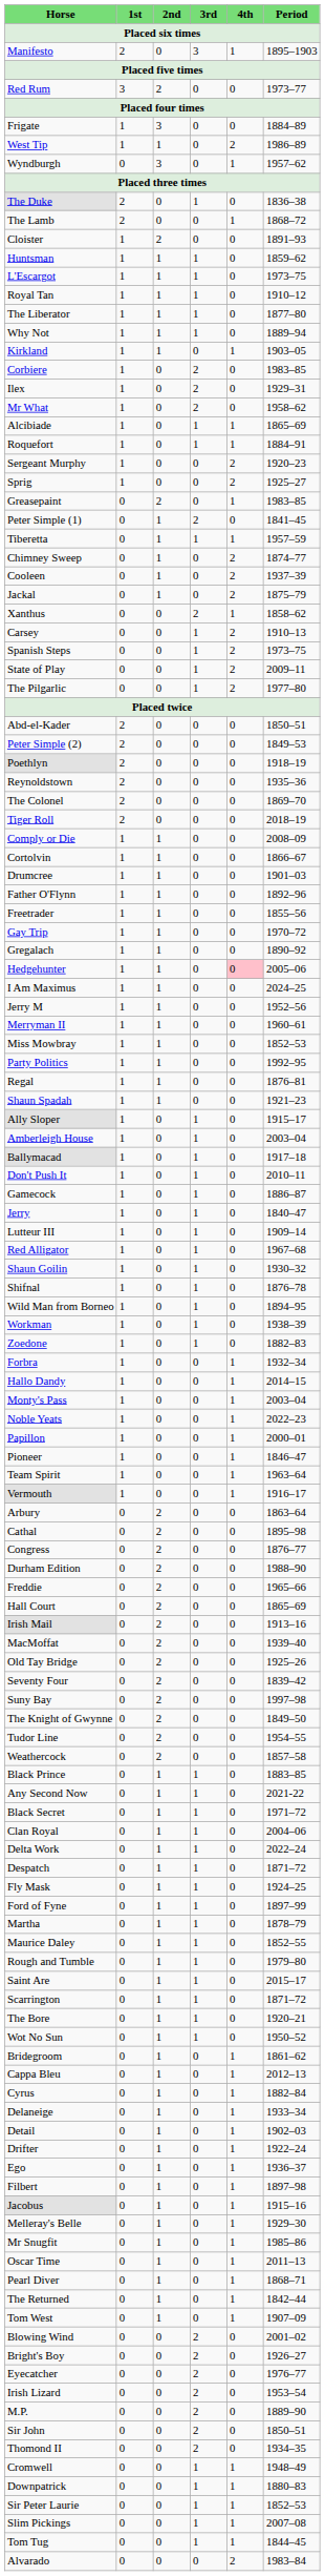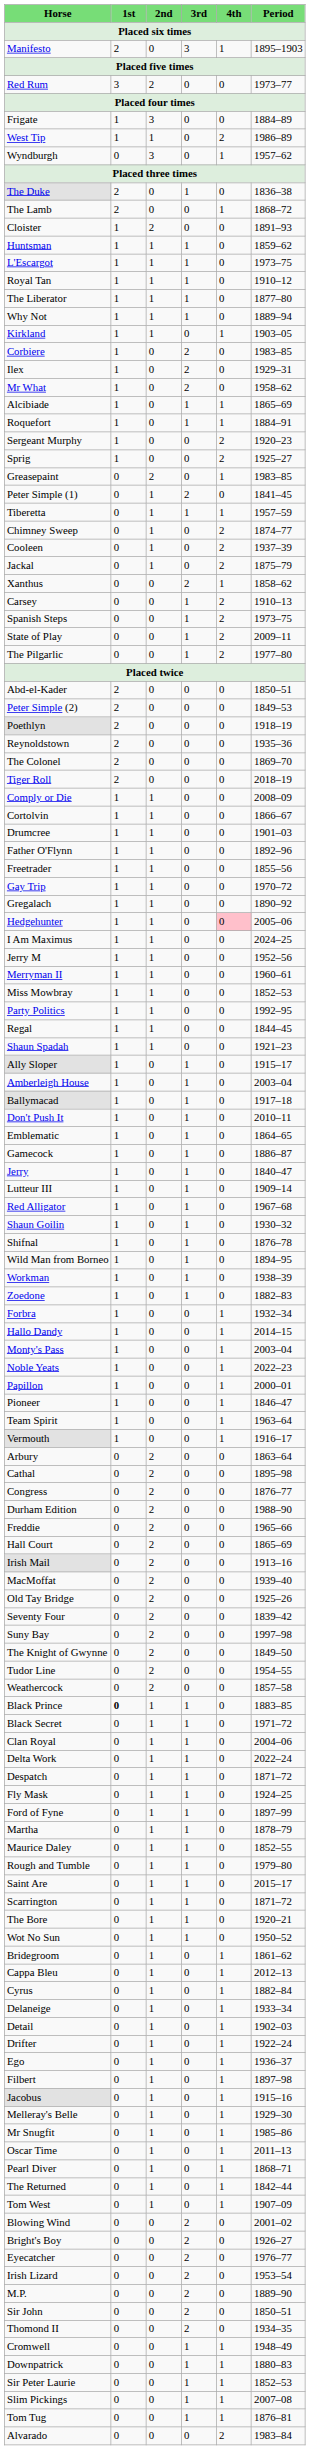 <table class="wikitable" style="font-size:90%">
 <tr style="background:#7d7; text-align:center;">
 <td><strong>Horse</strong></td>
 <td style="width:40px;"><strong>1st</strong></td>
 <td style="width:40px;"><strong>2nd</strong></td>
 <td style="width:40px;"><strong>3rd</strong></td>
 <td style="width:40px;"><strong>4th</strong></td>
 <td><strong>Period</strong></td>
 </tr>
 <tr style="background:#ded; text-align:center;">
 <td colspan=6><strong>Placed six times</strong></td>
 </tr>
 <tr>
 <td><a href='#'>Manifesto</a></td>
 <td>2</td>
 <td>0</td>
 <td>3</td>
 <td>1</td>
 <td>1895–1903</td>
 </tr>
 <tr style="background:#ded; text-align:center;">
 <td colspan=6><strong>Placed five times</strong></td>
 </tr>
 <tr>
 <td><a href='#'>Red Rum</a></td>
 <td>3</td>
 <td>2</td>
 <td>0</td>
 <td>0</td>
 <td>1973–77</td>
 </tr>
 <tr style="background:#ded; text-align:center;">
 <td colspan=6><strong>Placed four times</strong></td>
 </tr>
 <tr>
 <td>Frigate</td>
 <td>1</td>
 <td>3</td>
 <td>0</td>
 <td>0</td>
 <td>1884–89</td>
 </tr>
 <tr>
 <td><a href='#'>West Tip</a></td>
 <td>1</td>
 <td>1</td>
 <td>0</td>
 <td>2</td>
 <td>1986–89</td>
 </tr>
 <tr>
 <td>Wyndburgh</td>
 <td>0</td>
 <td>3</td>
 <td>0</td>
 <td>1</td>
 <td>1957–62</td>
 </tr>
 <tr style="background:#ded; text-align:center;">
 <td colspan=6><strong>Placed three times</strong></td>
 </tr>
 <tr>
 <td style="background:#e2e2e2;"><a href='#'>The Duke</a></td>
 <td>2</td>
 <td>0</td>
 <td>1</td>
 <td>0</td>
 <td>1836–38</td>
 </tr>
 <tr>
 <td>The Lamb</td>
 <td>2</td>
 <td>0</td>
 <td>0</td>
 <td>1</td>
 <td>1868–72</td>
 </tr>
 <tr>
 <td>Cloister</td>
 <td>1</td>
 <td>2</td>
 <td>0</td>
 <td>0</td>
 <td>1891–93</td>
 </tr>
 <tr>
 <td><a href='#'>Huntsman</a></td>
 <td>1</td>
 <td>1</td>
 <td>1</td>
 <td>0</td>
 <td>1859–62</td>
 </tr>
 <tr>
 <td><a href='#'>L'Escargot</a></td>
 <td>1</td>
 <td>1</td>
 <td>1</td>
 <td>0</td>
 <td>1973–75</td>
 </tr>
 <tr>
 <td>Royal Tan</td>
 <td>1</td>
 <td>1</td>
 <td>1</td>
 <td>0</td>
 <td>1910–12</td>
 </tr>
 <tr>
 <td>The Liberator</td>
 <td>1</td>
 <td>1</td>
 <td>1</td>
 <td>0</td>
 <td>1877–80</td>
 </tr>
 <tr>
 <td>Why Not</td>
 <td>1</td>
 <td>1</td>
 <td>1</td>
 <td>0</td>
 <td>1889–94</td>
 </tr>
 <tr>
 <td><a href='#'>Kirkland</a></td>
 <td>1</td>
 <td>1</td>
 <td>0</td>
 <td>1</td>
 <td>1903–05</td>
 </tr>
 <tr>
 <td><a href='#'>Corbiere</a></td>
 <td>1</td>
 <td>0</td>
 <td>2</td>
 <td>0</td>
 <td>1983–85</td>
 </tr>
 <tr>
 <td>Ilex</td>
 <td>1</td>
 <td>0</td>
 <td>2</td>
 <td>0</td>
 <td>1929–31</td>
 </tr>
 <tr>
 <td><a href='#'>Mr What</a></td>
 <td>1</td>
 <td>0</td>
 <td>2</td>
 <td>0</td>
 <td>1958–62</td>
 </tr>
 <tr>
 <td>Alcibiade</td>
 <td>1</td>
 <td>0</td>
 <td>1</td>
 <td>1</td>
 <td>1865–69</td>
 </tr>
 <tr>
 <td>Roquefort</td>
 <td>1</td>
 <td>0</td>
 <td>1</td>
 <td>1</td>
 <td>1884–91</td>
 </tr>
 <tr>
 <td>Sergeant Murphy</td>
 <td>1</td>
 <td>0</td>
 <td>0</td>
 <td>2</td>
 <td>1920–23</td>
 </tr>
 <tr>
 <td>Sprig</td>
 <td>1</td>
 <td>0</td>
 <td>0</td>
 <td>2</td>
 <td>1925–27</td>
 </tr>
 <tr>
 <td>Greasepaint</td>
 <td>0</td>
 <td>2</td>
 <td>0</td>
 <td>1</td>
 <td>1983–85</td>
 </tr>
 <tr>
 <td>Peter Simple <span>(1)</span></td>
 <td>0</td>
 <td>1</td>
 <td>2</td>
 <td>0</td>
 <td>1841–45</td>
 </tr>
 <tr>
 <td>Tiberetta</td>
 <td>0</td>
 <td>1</td>
 <td>1</td>
 <td>1</td>
 <td>1957–59</td>
 </tr>
 <tr>
 <td>Chimney Sweep</td>
 <td>0</td>
 <td>1</td>
 <td>0</td>
 <td>2</td>
 <td>1874–77</td>
 </tr>
 <tr>
 <td>Cooleen</td>
 <td>0</td>
 <td>1</td>
 <td>0</td>
 <td>2</td>
 <td>1937–39</td>
 </tr>
 <tr>
 <td>Jackal</td>
 <td>0</td>
 <td>1</td>
 <td>0</td>
 <td>2</td>
 <td>1875–79</td>
 </tr>
 <tr>
 <td>Xanthus</td>
 <td>0</td>
 <td>0</td>
 <td>2</td>
 <td>1</td>
 <td>1858–62</td>
 </tr>
 <tr>
 <td>Carsey</td>
 <td>0</td>
 <td>0</td>
 <td>1</td>
 <td>2</td>
 <td>1910–13</td>
 </tr>
 <tr>
 <td>Spanish Steps</td>
 <td>0</td>
 <td>0</td>
 <td>1</td>
 <td>2</td>
 <td>1973–75</td>
 </tr>
 <tr>
 <td>State of Play</td>
 <td>0</td>
 <td>0</td>
 <td>1</td>
 <td>2</td>
 <td>2009–11</td>
 </tr>
 <tr>
 <td>The Pilgarlic</td>
 <td>0</td>
 <td>0</td>
 <td>1</td>
 <td>2</td>
 <td>1977–80</td>
 </tr>
 <tr style="background:#ded; text-align:center;">
 <td colspan=6><strong>Placed twice</strong></td>
 </tr>
 <tr>
 <td>Abd-el-Kader</td>
 <td>2</td>
 <td>0</td>
 <td>0</td>
 <td>0</td>
 <td>1850–51</td>
 </tr>
 <tr>
 <td><a href='#'>Peter Simple</a> <span>(2)</span></td>
 <td>2</td>
 <td>0</td>
 <td>0</td>
 <td>0</td>
 <td>1849–53</td>
 </tr>
 <tr>
 <td style="background:#e2e2e2;">Poethlyn</td>
 <td>2</td>
 <td>0</td>
 <td>0</td>
 <td>0</td>
 <td>1918–19</td>
 </tr>
 <tr>
 <td>Reynoldstown</td>
 <td>2</td>
 <td>0</td>
 <td>0</td>
 <td>0</td>
 <td>1935–36</td>
 </tr>
 <tr>
 <td>The Colonel</td>
 <td>2</td>
 <td>0</td>
 <td>0</td>
 <td>0</td>
 <td>1869–70</td>
 </tr>
 <tr>
 <td><a href='#'>Tiger Roll</a></td>
 <td>2</td>
 <td>0</td>
 <td>0</td>
 <td>0</td>
 <td>2018–19</td>
 </tr>
 <tr>
 <td><a href='#'>Comply or Die</a></td>
 <td>1</td>
 <td>1</td>
 <td>0</td>
 <td>0</td>
 <td>2008–09</td>
 </tr>
 <tr>
 <td>Cortolvin</td>
 <td>1</td>
 <td>1</td>
 <td>0</td>
 <td>0</td>
 <td>1866–67</td>
 </tr>
 <tr>
 <td>Drumcree</td>
 <td>1</td>
 <td>1</td>
 <td>0</td>
 <td>0</td>
 <td>1901–03</td>
 </tr>
 <tr>
 <td>Father O'Flynn</td>
 <td>1</td>
 <td>1</td>
 <td>0</td>
 <td>0</td>
 <td>1892–96</td>
 </tr>
 <tr>
 <td>Freetrader</td>
 <td>1</td>
 <td>1</td>
 <td>0</td>
 <td>0</td>
 <td>1855–56</td>
 </tr>
 <tr>
 <td><a href='#'>Gay Trip</a></td>
 <td>1</td>
 <td>1</td>
 <td>0</td>
 <td>0</td>
 <td>1970–72</td>
 </tr>
 <tr>
 <td>Gregalach</td>
 <td>1</td>
 <td>1</td>
 <td>0</td>
 <td>0</td>
 <td>1890–92</td>
 </tr>
 <tr>
 <td><a href='#'>Hedgehunter</a></td>
 <td>1</td>
 <td>1</td>
 <td>0</td>
 <td style="background: pink;">0</td>
 <td>2005–06</td>
 </tr>
 <tr>
 <td>I Am Maximus</td>
 <td>1</td>
 <td>1</td>
 <td>0</td>
 <td>0</td>
 <td>2024–25</td>
 </tr>
 <tr>
 <td>Jerry M</td>
 <td>1</td>
 <td>1</td>
 <td>0</td>
 <td>0</td>
 <td>1952–56</td>
 </tr>
 <tr>
 <td><a href='#'>Merryman II</a></td>
 <td>1</td>
 <td>1</td>
 <td>0</td>
 <td>0</td>
 <td>1960–61</td>
 </tr>
 <tr>
 <td>Miss Mowbray</td>
 <td>1</td>
 <td>1</td>
 <td>0</td>
 <td>0</td>
 <td>1852–53</td>
 </tr>
 <tr>
 <td><a href='#'>Party Politics</a></td>
 <td>1</td>
 <td>1</td>
 <td>0</td>
 <td>0</td>
 <td>1992–95</td>
 </tr>
 <tr>
 <td>Regal</td>
 <td>1</td>
 <td>1</td>
 <td>0</td>
 <td>0</td>
-<td>1876–81</td>
+<td>1844–45</td>
 </tr>
 <tr>
 <td><a href='#'>Shaun Spadah</a></td>
 <td>1</td>
 <td>1</td>
 <td>0</td>
 <td>0</td>
 <td>1921–23</td>
 </tr>
 <tr>
 <td style="background:#e2e2e2;">Ally Sloper</td>
 <td>1</td>
 <td>0</td>
 <td>1</td>
 <td>0</td>
 <td>1915–17</td>
 </tr>
 <tr>
 <td><a href='#'>Amberleigh House</a></td>
 <td>1</td>
 <td>0</td>
 <td>1</td>
 <td>0</td>
 <td>2003–04</td>
 </tr>
 <tr>
 <td style="background:#e2e2e2;">Ballymacad</td>
 <td>1</td>
 <td>0</td>
 <td>1</td>
 <td>0</td>
 <td>1917–18</td>
 </tr>
 <tr>
 <td><a href='#'>Don't Push It</a></td>
 <td>1</td>
 <td>0</td>
 <td>1</td>
 <td>0</td>
 <td>2010–11</td>
+</tr>
+<tr>
+<td>Emblematic</td>
+<td>1</td>
+<td>0</td>
+<td>1</td>
+<td>0</td>
+<td>1864–65</td>
 </tr>
 <tr>
 <td>Gamecock</td>
 <td>1</td>
 <td>0</td>
 <td>1</td>
 <td>0</td>
 <td>1886–87</td>
 </tr>
 <tr>
 <td><a href='#'>Jerry</a></td>
 <td>1</td>
 <td>0</td>
 <td>1</td>
 <td>0</td>
 <td>1840–47</td>
 </tr>
 <tr>
 <td>Lutteur III</td>
 <td>1</td>
 <td>0</td>
 <td>1</td>
 <td>0</td>
 <td>1909–14</td>
 </tr>
 <tr>
 <td><a href='#'>Red Alligator</a></td>
 <td>1</td>
 <td>0</td>
 <td>1</td>
 <td>0</td>
 <td>1967–68</td>
 </tr>
 <tr>
 <td><a href='#'>Shaun Goilin</a></td>
 <td>1</td>
 <td>0</td>
 <td>1</td>
 <td>0</td>
 <td>1930–32</td>
 </tr>
 <tr>
 <td>Shifnal</td>
 <td>1</td>
 <td>0</td>
 <td>1</td>
 <td>0</td>
 <td>1876–78</td>
 </tr>
 <tr>
 <td>Wild Man from Borneo</td>
 <td>1</td>
 <td>0</td>
 <td>1</td>
 <td>0</td>
 <td>1894–95</td>
 </tr>
 <tr>
 <td><a href='#'>Workman</a></td>
 <td>1</td>
 <td>0</td>
 <td>1</td>
 <td>0</td>
 <td>1938–39</td>
 </tr>
 <tr>
 <td><a href='#'>Zoedone</a></td>
 <td>1</td>
 <td>0</td>
 <td>1</td>
 <td>0</td>
 <td>1882–83</td>
 </tr>
 <tr>
 <td><a href='#'>Forbra</a></td>
 <td>1</td>
 <td>0</td>
 <td>0</td>
 <td>1</td>
 <td>1932–34</td>
 </tr>
 <tr>
 <td><a href='#'>Hallo Dandy</a></td>
 <td>1</td>
 <td>0</td>
 <td>0</td>
 <td>1</td>
 <td>2014–15</td>
 </tr>
 <tr>
 <td><a href='#'>Monty's Pass</a></td>
 <td>1</td>
 <td>0</td>
 <td>0</td>
 <td>1</td>
 <td>2003–04</td>
 </tr>
 <tr>
 <td><a href='#'>Noble Yeats</a></td>
 <td>1</td>
 <td>0</td>
 <td>0</td>
 <td>1</td>
 <td>2022–23</td>
 </tr>
 <tr>
 <td><a href='#'>Papillon</a></td>
 <td>1</td>
 <td>0</td>
 <td>0</td>
 <td>1</td>
 <td>2000–01</td>
 </tr>
 <tr>
 <td>Pioneer</td>
 <td>1</td>
 <td>0</td>
 <td>0</td>
 <td>1</td>
 <td>1846–47</td>
 </tr>
 <tr>
 <td>Team Spirit</td>
 <td>1</td>
 <td>0</td>
 <td>0</td>
 <td>1</td>
 <td>1963–64</td>
 </tr>
 <tr>
 <td style="background:#e2e2e2;">Vermouth</td>
 <td>1</td>
 <td>0</td>
 <td>0</td>
 <td>1</td>
 <td>1916–17</td>
 </tr>
 <tr>
 <td>Arbury</td>
 <td>0</td>
 <td>2</td>
 <td>0</td>
 <td>0</td>
 <td>1863–64</td>
 </tr>
 <tr>
 <td>Cathal</td>
 <td>0</td>
 <td>2</td>
 <td>0</td>
 <td>0</td>
 <td>1895–98</td>
 </tr>
 <tr>
 <td>Congress</td>
 <td>0</td>
 <td>2</td>
 <td>0</td>
 <td>0</td>
 <td>1876–77</td>
 </tr>
 <tr>
 <td>Durham Edition</td>
 <td>0</td>
 <td>2</td>
 <td>0</td>
 <td>0</td>
 <td>1988–90</td>
 </tr>
 <tr>
 <td>Freddie</td>
 <td>0</td>
 <td>2</td>
 <td>0</td>
 <td>0</td>
 <td>1965–66</td>
 </tr>
 <tr>
 <td>Hall Court</td>
 <td>0</td>
 <td>2</td>
 <td>0</td>
 <td>0</td>
 <td>1865–69</td>
 </tr>
 <tr>
 <td style="background:#e2e2e2;">Irish Mail</td>
 <td>0</td>
 <td>2</td>
 <td>0</td>
 <td>0</td>
 <td>1913–16</td>
 </tr>
 <tr>
 <td>MacMoffat</td>
 <td>0</td>
 <td>2</td>
 <td>0</td>
 <td>0</td>
 <td>1939–40</td>
 </tr>
 <tr>
 <td>Old Tay Bridge</td>
 <td>0</td>
 <td>2</td>
 <td>0</td>
 <td>0</td>
 <td>1925–26</td>
 </tr>
 <tr>
 <td>Seventy Four</td>
 <td>0</td>
 <td>2</td>
 <td>0</td>
 <td>0</td>
 <td>1839–42</td>
 </tr>
 <tr>
 <td>Suny Bay</td>
 <td>0</td>
 <td>2</td>
 <td>0</td>
 <td>0</td>
 <td>1997–98</td>
 </tr>
 <tr>
 <td>The Knight of Gwynne</td>
 <td>0</td>
 <td>2</td>
 <td>0</td>
 <td>0</td>
 <td>1849–50</td>
 </tr>
 <tr>
 <td>Tudor Line</td>
 <td>0</td>
 <td>2</td>
 <td>0</td>
 <td>0</td>
 <td>1954–55</td>
 </tr>
 <tr>
 <td>Weathercock</td>
 <td>0</td>
 <td>2</td>
 <td>0</td>
 <td>0</td>
 <td>1857–58</td>
 </tr>
 <tr>
 <td>Black Prince</td>
-<td>0</td>
+<td><strong>0</strong></td>
 <td>1</td>
 <td>1</td>
 <td>0</td>
 <td>1883–85</td>
-</tr>
-<tr>
-<td>Any Second Now</td>
-<td>0</td>
-<td>1</td>
-<td>1</td>
-<td>0</td>
-<td>2021-22</td>
 </tr>
 <tr>
 <td>Black Secret</td>
 <td>0</td>
 <td>1</td>
 <td>1</td>
 <td>0</td>
 <td>1971–72</td>
 </tr>
 <tr>
 <td>Clan Royal</td>
 <td>0</td>
 <td>1</td>
 <td>1</td>
 <td>0</td>
 <td>2004–06</td>
 </tr>
 <tr>
 <td>Delta Work</td>
 <td>0</td>
 <td>1</td>
 <td>1</td>
 <td>0</td>
 <td>2022–24</td>
 </tr>
 <tr>
 <td>Despatch</td>
 <td>0</td>
 <td>1</td>
 <td>1</td>
 <td>0</td>
 <td>1871–72</td>
 </tr>
 <tr>
 <td>Fly Mask</td>
 <td>0</td>
 <td>1</td>
 <td>1</td>
 <td>0</td>
 <td>1924–25</td>
 </tr>
 <tr>
 <td>Ford of Fyne</td>
 <td>0</td>
 <td>1</td>
 <td>1</td>
 <td>0</td>
 <td>1897–99</td>
 </tr>
 <tr>
 <td>Martha</td>
 <td>0</td>
 <td>1</td>
 <td>1</td>
 <td>0</td>
 <td>1878–79</td>
 </tr>
 <tr>
 <td>Maurice Daley</td>
 <td>0</td>
 <td>1</td>
 <td>1</td>
 <td>0</td>
 <td>1852–55</td>
 </tr>
 <tr>
 <td>Rough and Tumble</td>
 <td>0</td>
 <td>1</td>
 <td>1</td>
 <td>0</td>
 <td>1979–80</td>
 </tr>
 <tr>
 <td>Saint Are</td>
 <td>0</td>
 <td>1</td>
 <td>1</td>
 <td>0</td>
 <td>2015–17</td>
 </tr>
 <tr>
 <td>Scarrington</td>
 <td>0</td>
 <td>1</td>
 <td>1</td>
 <td>0</td>
 <td>1871–72</td>
 </tr>
 <tr>
 <td>The Bore</td>
 <td>0</td>
 <td>1</td>
 <td>1</td>
 <td>0</td>
 <td>1920–21</td>
 </tr>
 <tr>
 <td>Wot No Sun</td>
 <td>0</td>
 <td>1</td>
 <td>1</td>
 <td>0</td>
 <td>1950–52</td>
 </tr>
 <tr>
 <td>Bridegroom</td>
 <td>0</td>
 <td>1</td>
 <td>0</td>
 <td>1</td>
 <td>1861–62</td>
 </tr>
 <tr>
 <td>Cappa Bleu</td>
 <td>0</td>
 <td>1</td>
 <td>0</td>
 <td>1</td>
 <td>2012–13</td>
 </tr>
 <tr>
 <td>Cyrus</td>
 <td>0</td>
 <td>1</td>
 <td>0</td>
 <td>1</td>
 <td>1882–84</td>
 </tr>
 <tr>
 <td>Delaneige</td>
 <td>0</td>
 <td>1</td>
 <td>0</td>
 <td>1</td>
 <td>1933–34</td>
 </tr>
 <tr>
 <td>Detail</td>
 <td>0</td>
 <td>1</td>
 <td>0</td>
 <td>1</td>
 <td>1902–03</td>
 </tr>
 <tr>
 <td>Drifter</td>
 <td>0</td>
 <td>1</td>
 <td>0</td>
 <td>1</td>
 <td>1922–24</td>
 </tr>
 <tr>
 <td>Ego</td>
 <td>0</td>
 <td>1</td>
 <td>0</td>
 <td>1</td>
 <td>1936–37</td>
 </tr>
 <tr>
 <td>Filbert</td>
 <td>0</td>
 <td>1</td>
 <td>0</td>
 <td>1</td>
 <td>1897–98</td>
 </tr>
 <tr>
 <td style="background:#e2e2e2;">Jacobus</td>
 <td>0</td>
 <td>1</td>
 <td>0</td>
 <td>1</td>
 <td>1915–16</td>
 </tr>
 <tr>
 <td>Melleray's Belle</td>
 <td>0</td>
 <td>1</td>
 <td>0</td>
 <td>1</td>
 <td>1929–30</td>
 </tr>
 <tr>
 <td>Mr Snugfit</td>
 <td>0</td>
 <td>1</td>
 <td>0</td>
 <td>1</td>
 <td>1985–86</td>
 </tr>
 <tr>
 <td>Oscar Time</td>
 <td>0</td>
 <td>1</td>
 <td>0</td>
 <td>1</td>
 <td>2011–13</td>
 </tr>
 <tr>
 <td>Pearl Diver</td>
 <td>0</td>
 <td>1</td>
 <td>0</td>
 <td>1</td>
 <td>1868–71</td>
 </tr>
 <tr>
 <td>The Returned</td>
 <td>0</td>
 <td>1</td>
 <td>0</td>
 <td>1</td>
 <td>1842–44</td>
 </tr>
 <tr>
 <td>Tom West</td>
 <td>0</td>
 <td>1</td>
 <td>0</td>
 <td>1</td>
 <td>1907–09</td>
 </tr>
 <tr>
 <td>Blowing Wind</td>
 <td>0</td>
 <td>0</td>
 <td>2</td>
 <td>0</td>
 <td>2001–02</td>
 </tr>
 <tr>
 <td>Bright's Boy</td>
 <td>0</td>
 <td>0</td>
 <td>2</td>
 <td>0</td>
 <td>1926–27</td>
 </tr>
 <tr>
 <td>Eyecatcher</td>
 <td>0</td>
 <td>0</td>
 <td>2</td>
 <td>0</td>
 <td>1976–77</td>
 </tr>
 <tr>
 <td>Irish Lizard</td>
 <td>0</td>
 <td>0</td>
 <td>2</td>
 <td>0</td>
 <td>1953–54</td>
 </tr>
 <tr>
 <td>M.P.</td>
 <td>0</td>
 <td>0</td>
 <td>2</td>
 <td>0</td>
 <td>1889–90</td>
 </tr>
 <tr>
 <td>Sir John</td>
 <td>0</td>
 <td>0</td>
 <td>2</td>
 <td>0</td>
 <td>1850–51</td>
 </tr>
 <tr>
 <td>Thomond II</td>
 <td>0</td>
 <td>0</td>
 <td>2</td>
 <td>0</td>
 <td>1934–35</td>
 </tr>
 <tr>
 <td>Cromwell</td>
 <td>0</td>
 <td>0</td>
 <td>1</td>
 <td>1</td>
 <td>1948–49</td>
 </tr>
 <tr>
 <td>Downpatrick</td>
 <td>0</td>
 <td>0</td>
 <td>1</td>
 <td>1</td>
 <td>1880–83</td>
 </tr>
 <tr>
 <td>Sir Peter Laurie</td>
 <td>0</td>
 <td>0</td>
 <td>1</td>
 <td>1</td>
 <td>1852–53</td>
 </tr>
 <tr>
 <td>Slim Pickings</td>
 <td>0</td>
 <td>0</td>
 <td>1</td>
 <td>1</td>
 <td>2007–08</td>
 </tr>
 <tr>
 <td>Tom Tug</td>
 <td>0</td>
 <td>0</td>
 <td>1</td>
 <td>1</td>
-<td>1844–45</td>
+<td>1876–81</td>
 </tr>
 <tr>
 <td>Alvarado</td>
 <td>0</td>
 <td>0</td>
 <td>0</td>
 <td>2</td>
 <td>1983–84</td>
 </tr>
 </table>
